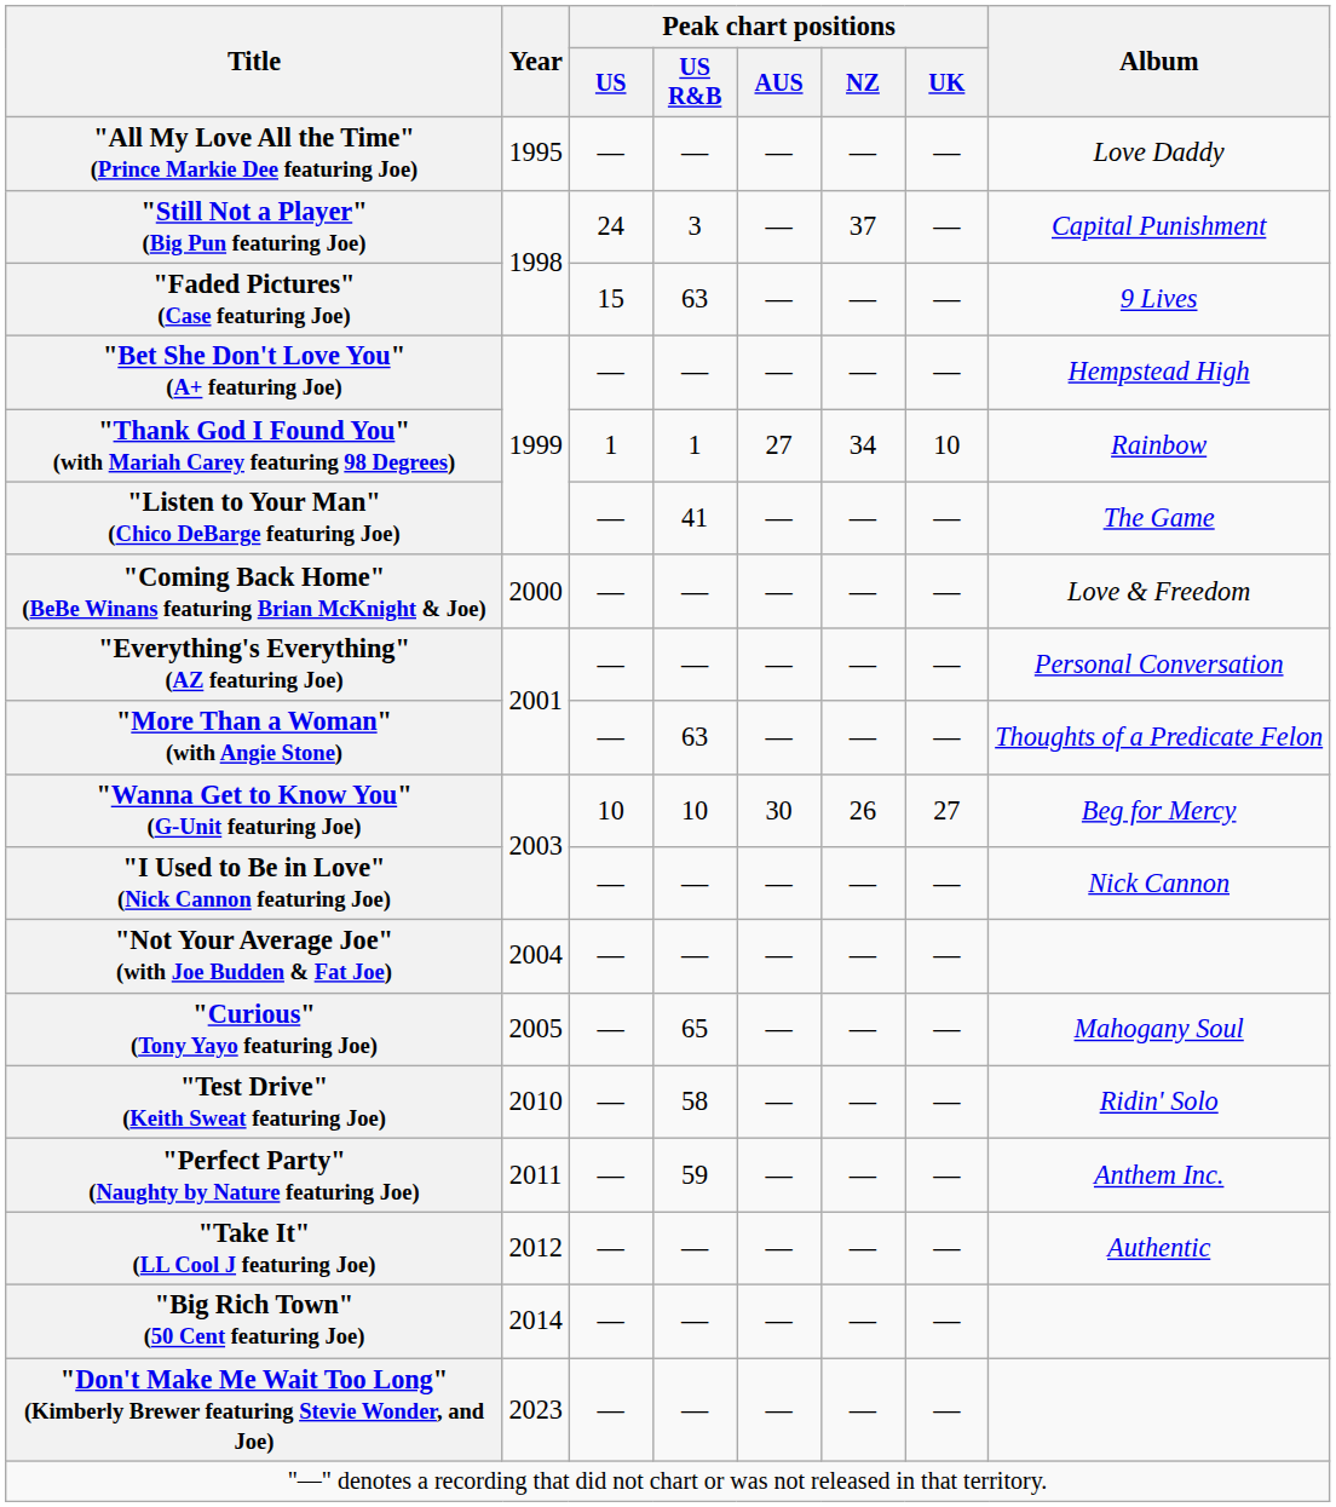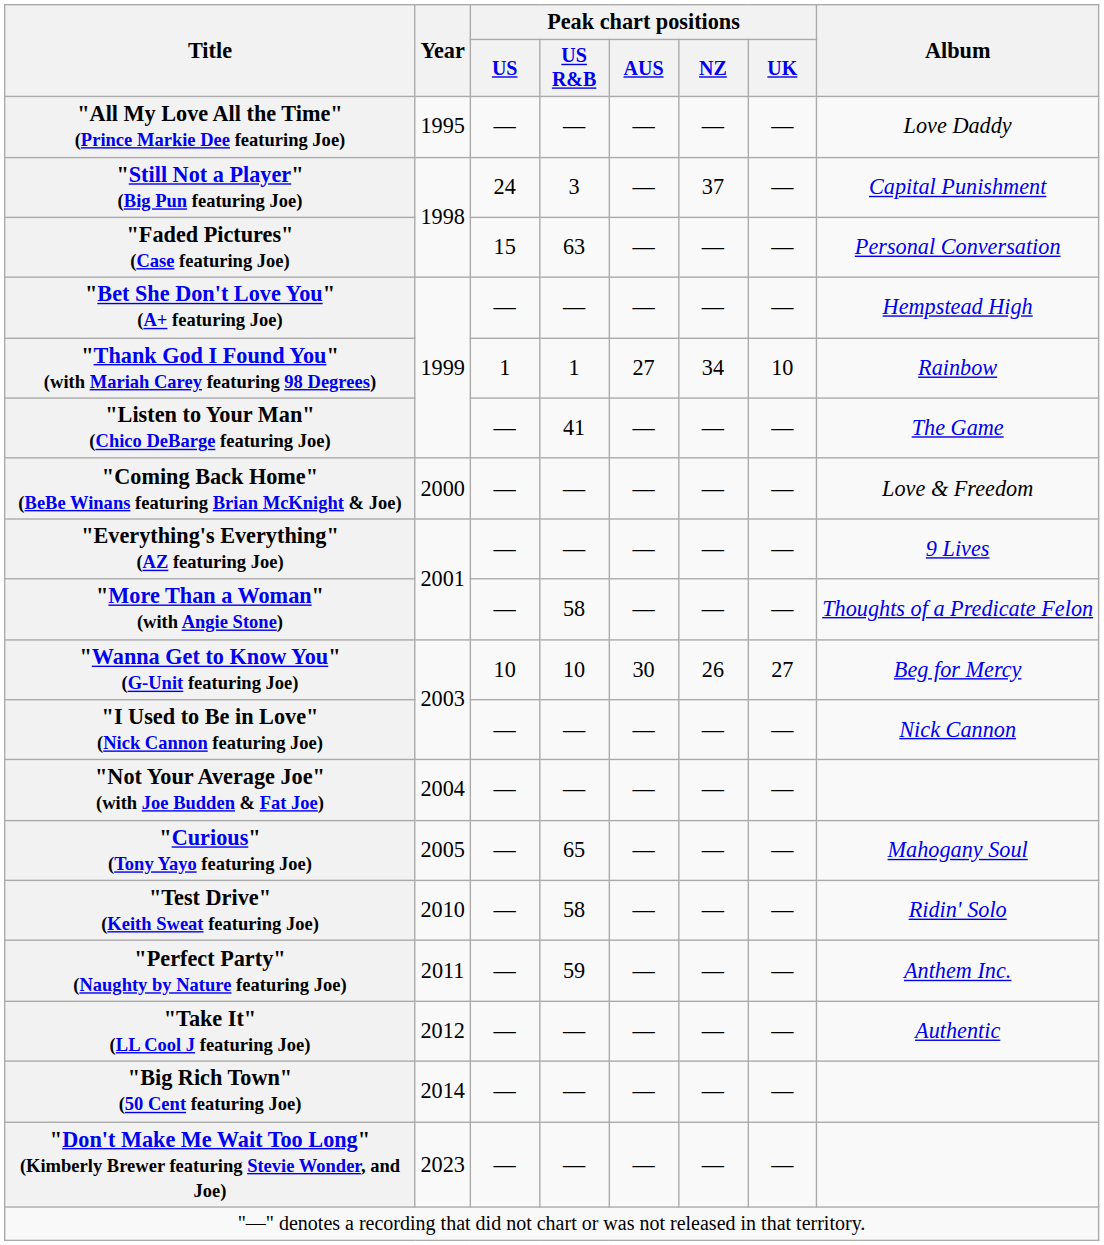 <table class="wikitable plainrowheaders" style="text-align:center;">
 <tr>
 <th scope="col" rowspan="2" style="width:18em;">Title</th>
 <th scope="col" rowspan="2">Year</th>
 <th scope="col" colspan="5">Peak chart positions</th>
 <th scope="col" rowspan="2">Album</th>
 </tr>
 <tr>
 <th scope="col" style="width:3em;font-size:90%;"><a href='#'>US</a><br></th>
 <th scope="col" style="width:3em;font-size:90%;"><a href='#'>US R&B</a><br></th>
 <th scope="col" style="width:3em;font-size:90%;"><a href='#'>AUS</a><br></th>
 <th scope="col" style="width:3em;font-size:90%;"><a href='#'>NZ</a><br></th>
 <th scope="col" style="width:3em;font-size:90%;"><a href='#'>UK</a><br></th>
 </tr>
 <tr>
 <th scope="row">"All My Love All the Time"<br><small>(<a href='#'>Prince Markie Dee</a> featuring Joe)</small></th>
 <td>1995</td>
 <td>—</td>
 <td>—</td>
 <td>—</td>
 <td>—</td>
 <td>—</td>
 <td><em>Love Daddy</em></td>
 </tr>
 <tr>
 <th scope="row">"<a href='#'>Still Not a Player</a>"<br><small>(<a href='#'>Big Pun</a> featuring Joe)</small></th>
 <td rowspan="2">1998</td>
 <td>24</td>
 <td>3</td>
 <td>—</td>
 <td>37</td>
 <td>—</td>
 <td><em><a href='#'>Capital Punishment</a></em></td>
 </tr>
 <tr>
 <th scope="row">"Faded Pictures"<br><small>(<a href='#'>Case</a> featuring Joe)</small></th>
 <td>15</td>
 <td>63</td>
 <td>—</td>
 <td>—</td>
 <td>—</td>
-<td><em><a href='#'>9 Lives</a></em></td>
+<td><em><a href='#'>Personal Conversation</a></em></td>
 </tr>
 <tr>
 <th scope="row">"<a href='#'>Bet She Don't Love You</a>"<br><small>(<a href='#'>A+</a> featuring Joe)</small></th>
 <td rowspan="3">1999</td>
 <td>—</td>
 <td>—</td>
 <td>—</td>
 <td>—</td>
 <td>—</td>
 <td><em><a href='#'>Hempstead High</a></em></td>
 </tr>
 <tr>
 <th scope="row">"<a href='#'>Thank God I Found You</a>"<br><small>(with <a href='#'>Mariah Carey</a> featuring <a href='#'>98 Degrees</a>)</small></th>
 <td>1</td>
 <td>1</td>
 <td>27</td>
 <td>34</td>
 <td>10</td>
 <td><em><a href='#'>Rainbow</a></em></td>
 </tr>
 <tr>
 <th scope="row">"Listen to Your Man"<br><small>(<a href='#'>Chico DeBarge</a> featuring Joe)</small></th>
 <td>—</td>
 <td>41</td>
 <td>—</td>
 <td>—</td>
 <td>—</td>
 <td><em><a href='#'>The Game</a></em></td>
 </tr>
 <tr>
 <th scope="row">"Coming Back Home"<br><small>(<a href='#'>BeBe Winans</a> featuring <a href='#'>Brian McKnight</a> & Joe)</small></th>
 <td>2000</td>
 <td>—</td>
 <td>—</td>
 <td>—</td>
 <td>—</td>
 <td>—</td>
 <td><em>Love & Freedom</em></td>
 </tr>
 <tr>
 <th scope="row">"Everything's Everything"<br><small>(<a href='#'>AZ</a> featuring Joe)</small></th>
 <td rowspan="2">2001</td>
 <td>—</td>
 <td>—</td>
 <td>—</td>
 <td>—</td>
 <td>—</td>
-<td><em><a href='#'>Personal Conversation</a></em></td>
+<td><em><a href='#'>9 Lives</a></em></td>
 </tr>
 <tr>
 <th scope="row">"<a href='#'>More Than a Woman</a>"<br><small>(with <a href='#'>Angie Stone</a>)</small></th>
 <td>—</td>
-<td>63</td>
+<td>58</td>
 <td>—</td>
 <td>—</td>
 <td>—</td>
 <td><em><a href='#'>Thoughts of a Predicate Felon</a></em></td>
 </tr>
 <tr>
 <th scope="row">"<a href='#'>Wanna Get to Know You</a>"<br><small>(<a href='#'>G-Unit</a> featuring Joe)</small></th>
 <td rowspan="2">2003</td>
 <td>10</td>
 <td>10</td>
 <td>30</td>
 <td>26</td>
 <td>27</td>
 <td><em><a href='#'>Beg for Mercy</a></em></td>
 </tr>
 <tr>
 <th scope="row">"I Used to Be in Love"<br><small>(<a href='#'>Nick Cannon</a> featuring Joe)</small></th>
 <td>—</td>
 <td>—</td>
 <td>—</td>
 <td>—</td>
 <td>—</td>
 <td><em><a href='#'>Nick Cannon</a></em></td>
 </tr>
 <tr>
 <th scope="row">"Not Your Average Joe"<br><small>(with <a href='#'>Joe Budden</a> & <a href='#'>Fat Joe</a>)</small></th>
 <td>2004</td>
 <td>—</td>
 <td>—</td>
 <td>—</td>
 <td>—</td>
 <td>—</td>
 <td></td>
 </tr>
 <tr>
 <th scope="row">"<a href='#'>Curious</a>"<br><small>(<a href='#'>Tony Yayo</a> featuring Joe)</small></th>
 <td>2005</td>
 <td>—</td>
 <td>65</td>
 <td>—</td>
 <td>—</td>
 <td>—</td>
 <td><em><a href='#'>Mahogany Soul</a></em></td>
 </tr>
 <tr>
 <th scope="row">"Test Drive"<br><small>(<a href='#'>Keith Sweat</a> featuring Joe)</small></th>
 <td>2010</td>
 <td>—</td>
 <td>58</td>
 <td>—</td>
 <td>—</td>
 <td>—</td>
 <td><em><a href='#'>Ridin' Solo</a></em></td>
 </tr>
 <tr>
 <th scope="row">"Perfect Party"<br><small>(<a href='#'>Naughty by Nature</a> featuring Joe)</small></th>
 <td>2011</td>
 <td>—</td>
 <td>59</td>
 <td>—</td>
 <td>—</td>
 <td>—</td>
 <td><em><a href='#'>Anthem Inc.</a></em></td>
 </tr>
 <tr>
 <th scope="row">"Take It"<br><small>(<a href='#'>LL Cool J</a> featuring Joe)</small></th>
 <td>2012</td>
 <td>—</td>
 <td>—</td>
 <td>—</td>
 <td>—</td>
 <td>—</td>
 <td><em><a href='#'>Authentic</a></em></td>
 </tr>
 <tr>
 <th scope="row">"Big Rich Town"<br><small>(<a href='#'>50 Cent</a> featuring Joe)</small></th>
 <td>2014</td>
 <td>—</td>
 <td>—</td>
 <td>—</td>
 <td>—</td>
 <td>—</td>
 <td></td>
 </tr>
 <tr>
 <th scope="row">"<a href='#'>Don't Make Me Wait Too Long</a>"<br><small>(Kimberly Brewer featuring <a href='#'>Stevie Wonder</a>, and Joe)</small></th>
 <td>2023</td>
 <td>—</td>
 <td>—</td>
 <td>—</td>
 <td>—</td>
 <td>—</td>
 <td></td>
 </tr>
 <tr>
 <td colspan="14" style="font-size:90%">"—" denotes a recording that did not chart or was not released in that territory.</td>
 </tr>
 </table>
